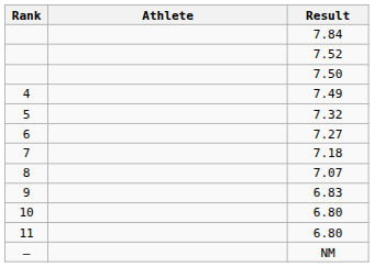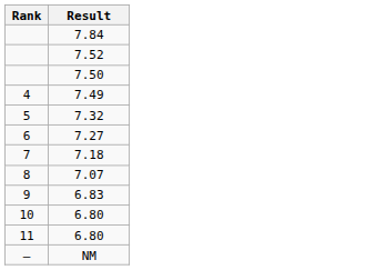 <table class=wikitable style="text-align:center">
 <tr>
 <th width=40>Rank</th>
-<th width=250>Athlete</th>
 <th width=80>Result</th>
 </tr>
 <tr>
 <td></td>
-<td align=left></td>
 <td>7.84</td>
 </tr>
 <tr>
 <td></td>
-<td align=left></td>
 <td>7.52</td>
 </tr>
 <tr>
 <td></td>
-<td align=left></td>
 <td>7.50</td>
 </tr>
 <tr>
 <td>4</td>
-<td align=left></td>
 <td>7.49</td>
 </tr>
 <tr>
 <td>5</td>
-<td align=left></td>
 <td>7.32</td>
 </tr>
 <tr>
 <td>6</td>
-<td align=left></td>
 <td>7.27</td>
 </tr>
 <tr>
 <td>7</td>
-<td align=left></td>
 <td>7.18</td>
 </tr>
 <tr>
 <td>8</td>
-<td align=left></td>
 <td>7.07</td>
 </tr>
 <tr>
 <td>9</td>
-<td align=left></td>
 <td>6.83</td>
 </tr>
 <tr>
 <td>10</td>
-<td align=left></td>
 <td>6.80</td>
 </tr>
 <tr>
 <td>11</td>
-<td align=left></td>
 <td>6.80</td>
 </tr>
 <tr>
 <td>—</td>
-<td align=left></td>
 <td>NM</td>
 </tr>
 </table>
